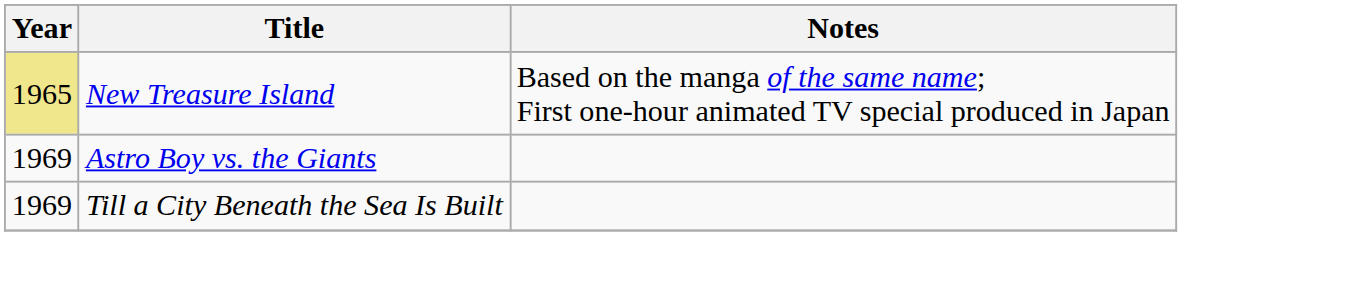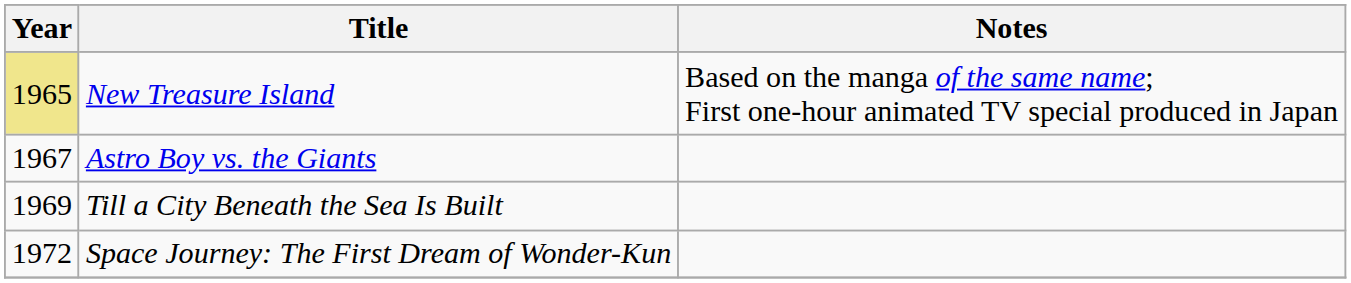 <table class="wikitable">
 <tr>
 <th>Year</th>
 <th>Title</th>
 <th>Notes</th>
 </tr>
 <tr>
 <td style="background: khaki;">1965</td>
 <td><em><a href='#'>New Treasure Island</a></em></td>
 <td>Based on the manga <em><a href='#'>of the same name</a></em>;<br>First one-hour animated TV special produced in Japan</td>
 </tr>
 <tr>
-<td>1969</td>
+<td>1967</td>
 <td><em><a href='#'>Astro Boy vs. the Giants</a></em></td>
 <td></td>
 </tr>
 <tr>
 <td>1969</td>
 <td><em>Till a City Beneath the Sea Is Built</em></td>
 <td></td>
 </tr>
 <tr>
+<td>1972</td>
+<td><em>Space Journey: The First Dream of Wonder-Kun</em></td>
+<td></td>
+</tr>
+<tr>
 </tr>
 </table>
